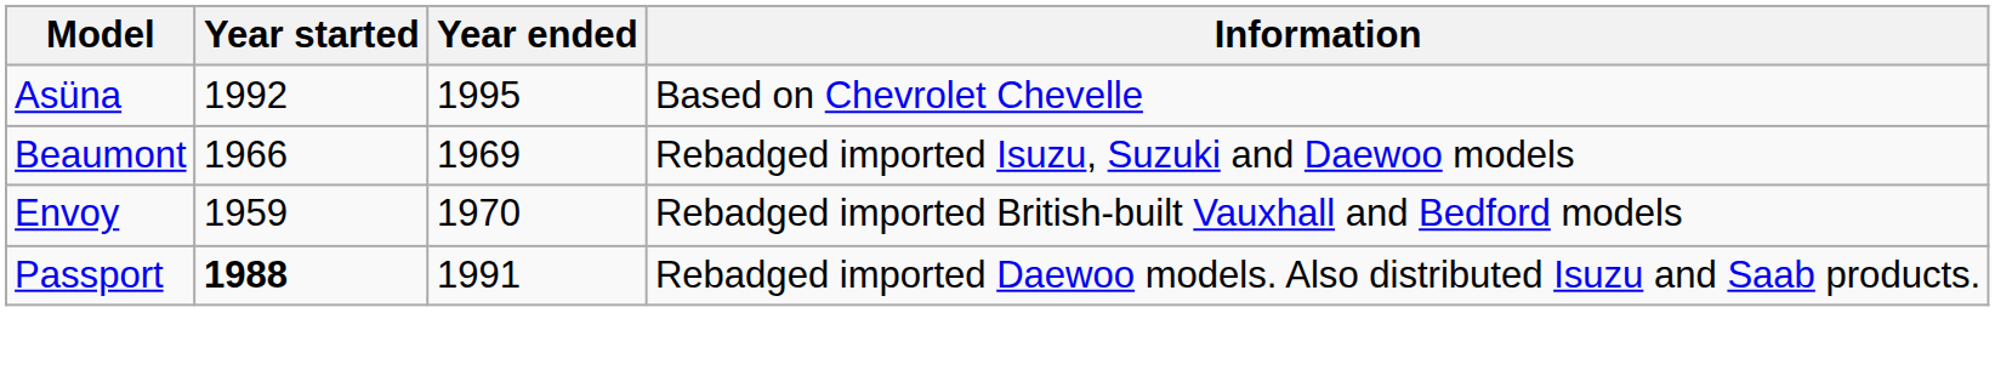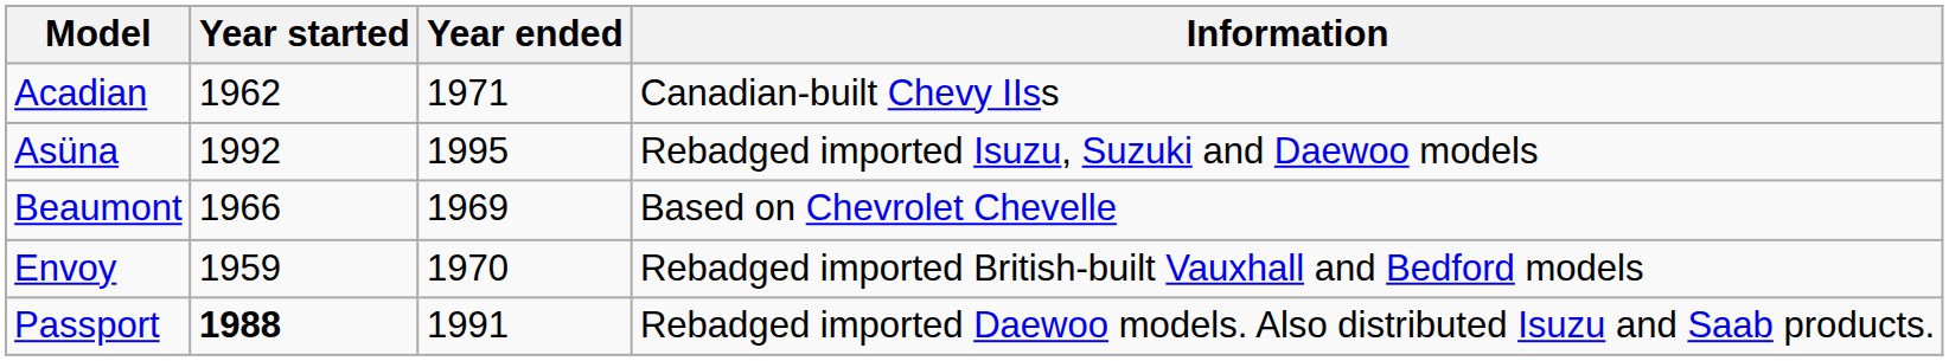 <table class="wikitable">
 <tr>
 <th>Model</th>
 <th>Year started</th>
 <th>Year ended</th>
 <th>Information</th>
 </tr>
 <tr>
+<td><a href='#'>Acadian</a></td>
+<td>1962</td>
+<td>1971</td>
+<td>Canadian-built <a href='#'>Chevy IIs</a>s</td>
+</tr>
+<tr>
 <td><a href='#'>Asüna</a></td>
 <td>1992</td>
 <td>1995</td>
-<td>Based on <a href='#'>Chevrolet Chevelle</a></td>
+<td>Rebadged imported <a href='#'>Isuzu</a>, <a href='#'>Suzuki</a> and <a href='#'>Daewoo</a> models</td>
 </tr>
 <tr>
 <td><a href='#'>Beaumont</a></td>
 <td>1966</td>
 <td>1969</td>
-<td>Rebadged imported <a href='#'>Isuzu</a>, <a href='#'>Suzuki</a> and <a href='#'>Daewoo</a> models</td>
+<td>Based on <a href='#'>Chevrolet Chevelle</a></td>
 </tr>
 <tr>
 <td><a href='#'>Envoy</a></td>
 <td>1959</td>
 <td>1970</td>
 <td>Rebadged imported British-built <a href='#'>Vauxhall</a> and <a href='#'>Bedford</a> models</td>
 </tr>
 <tr>
 <td><a href='#'>Passport</a></td>
 <td><strong>1988</strong></td>
 <td>1991</td>
 <td>Rebadged imported <a href='#'>Daewoo</a> models. Also distributed <a href='#'>Isuzu</a> and <a href='#'>Saab</a> products.</td>
 </tr>
 </table>
